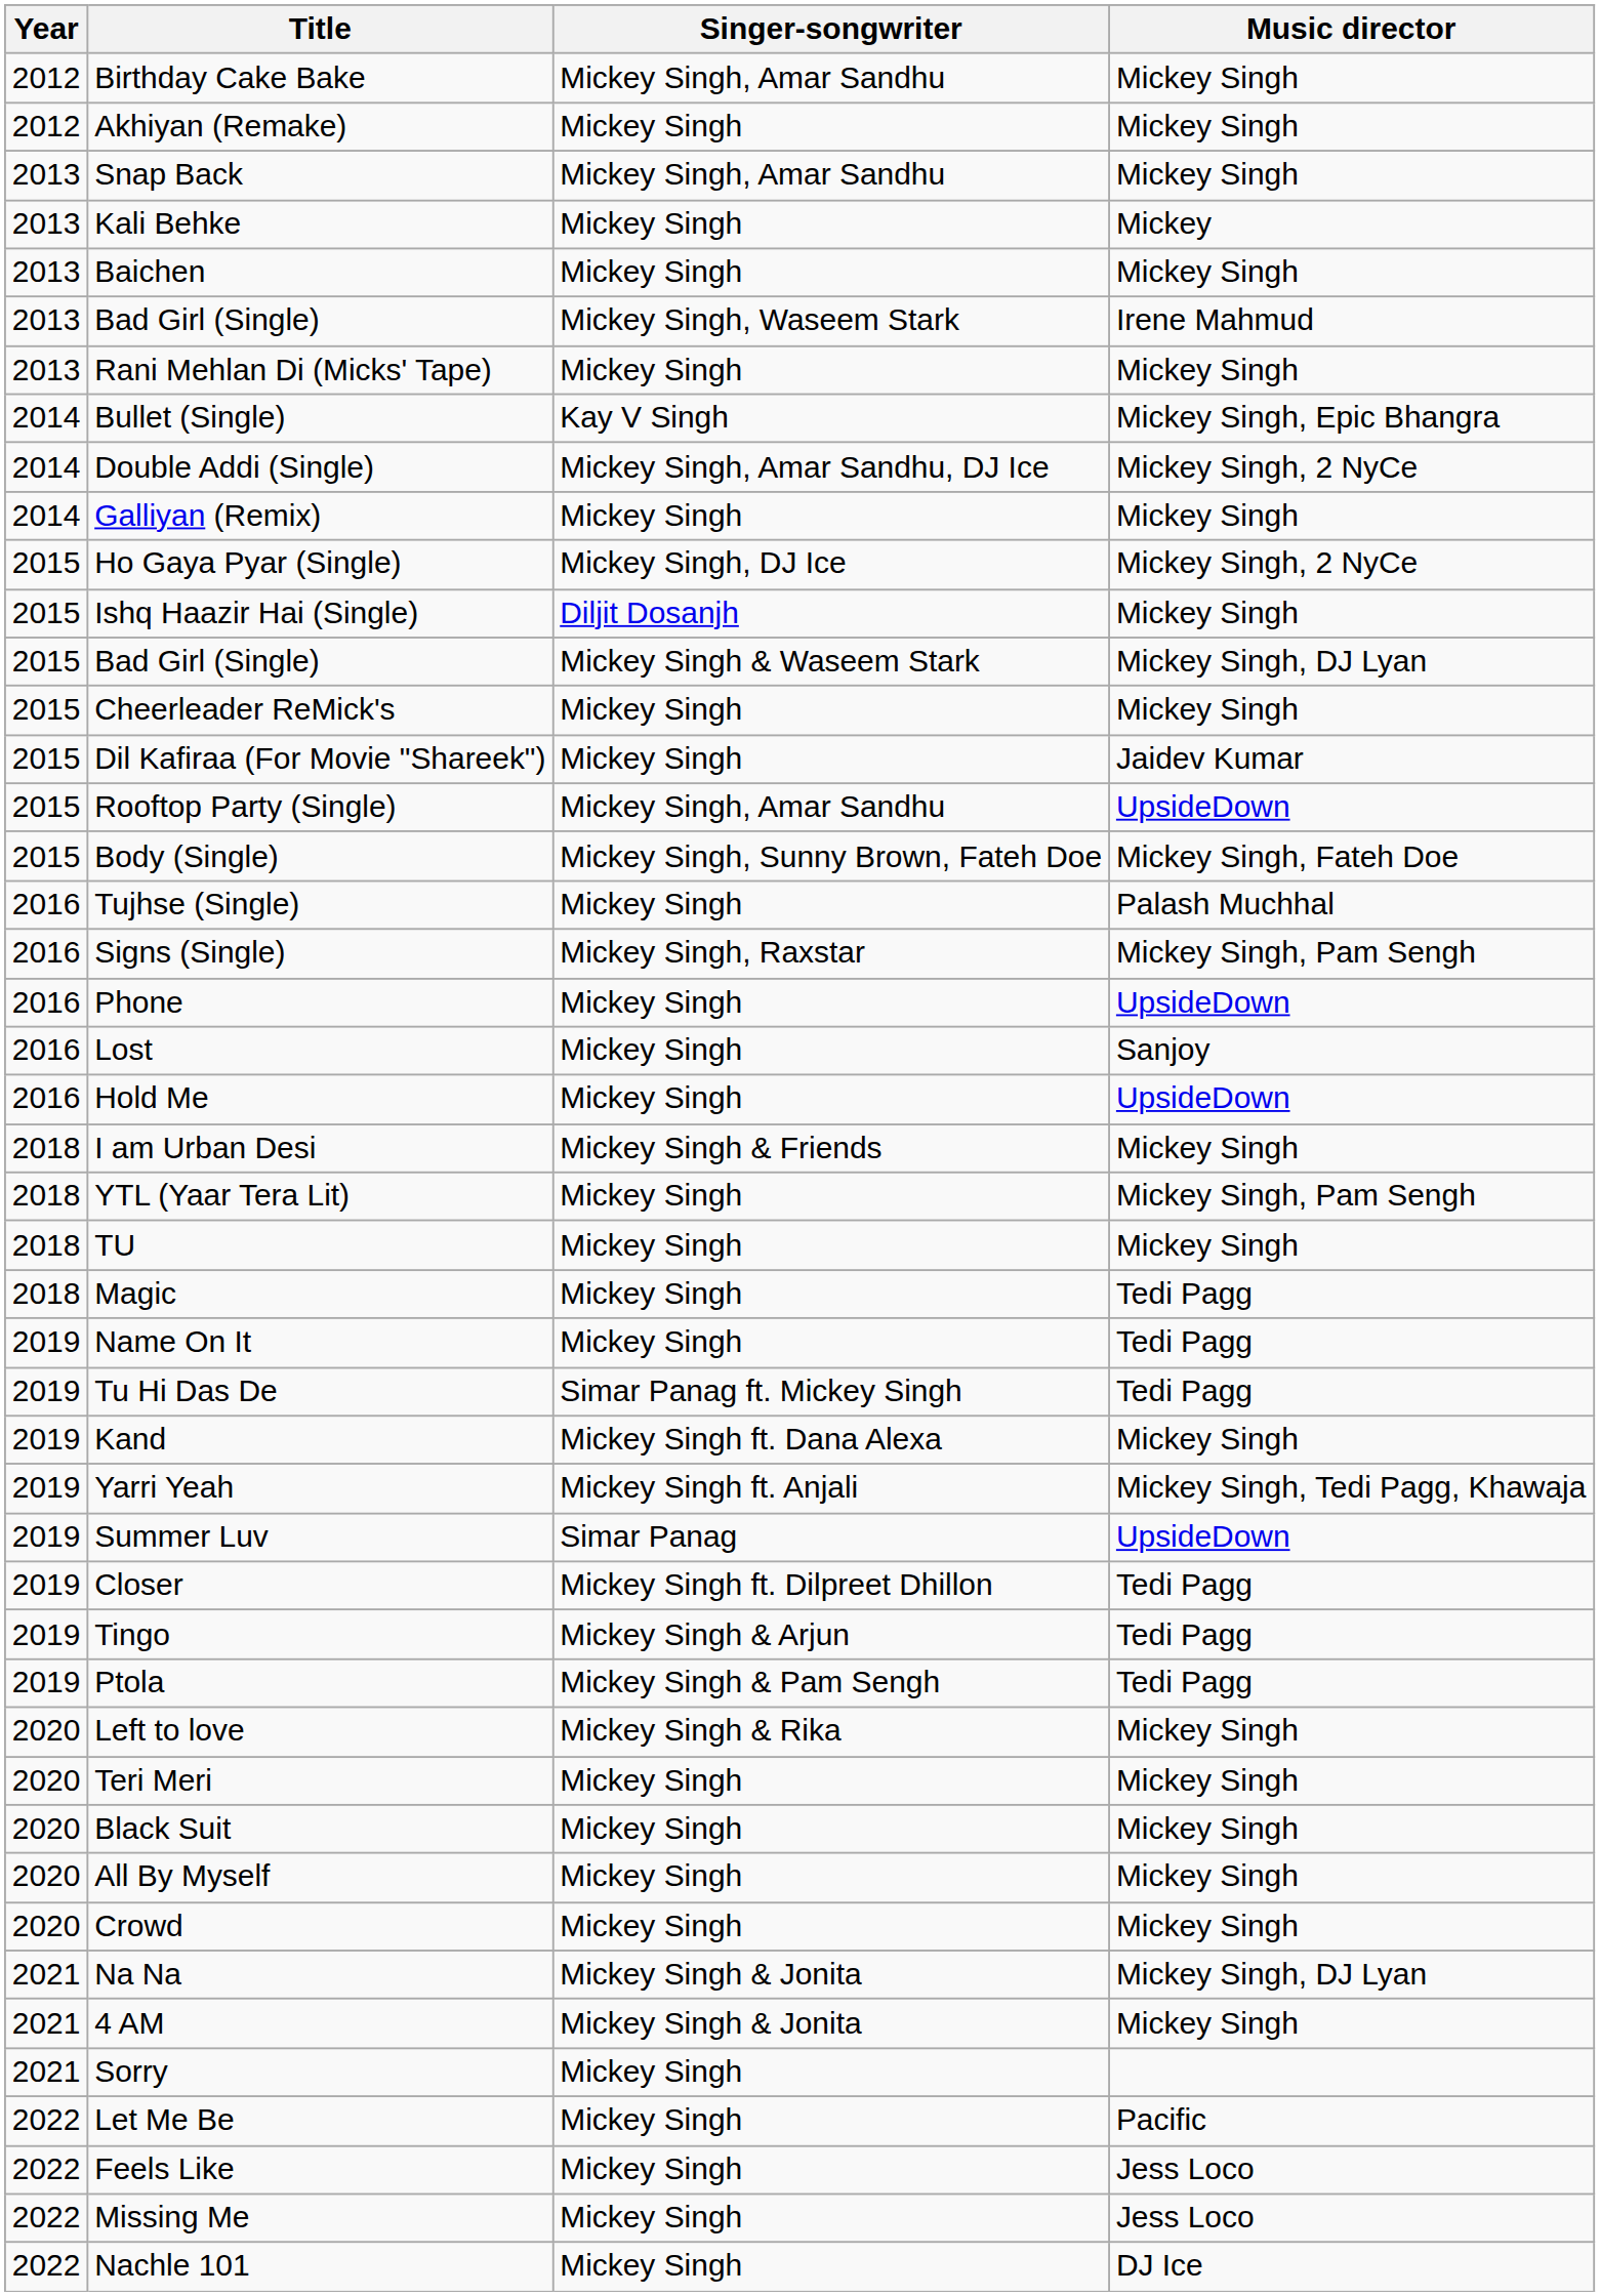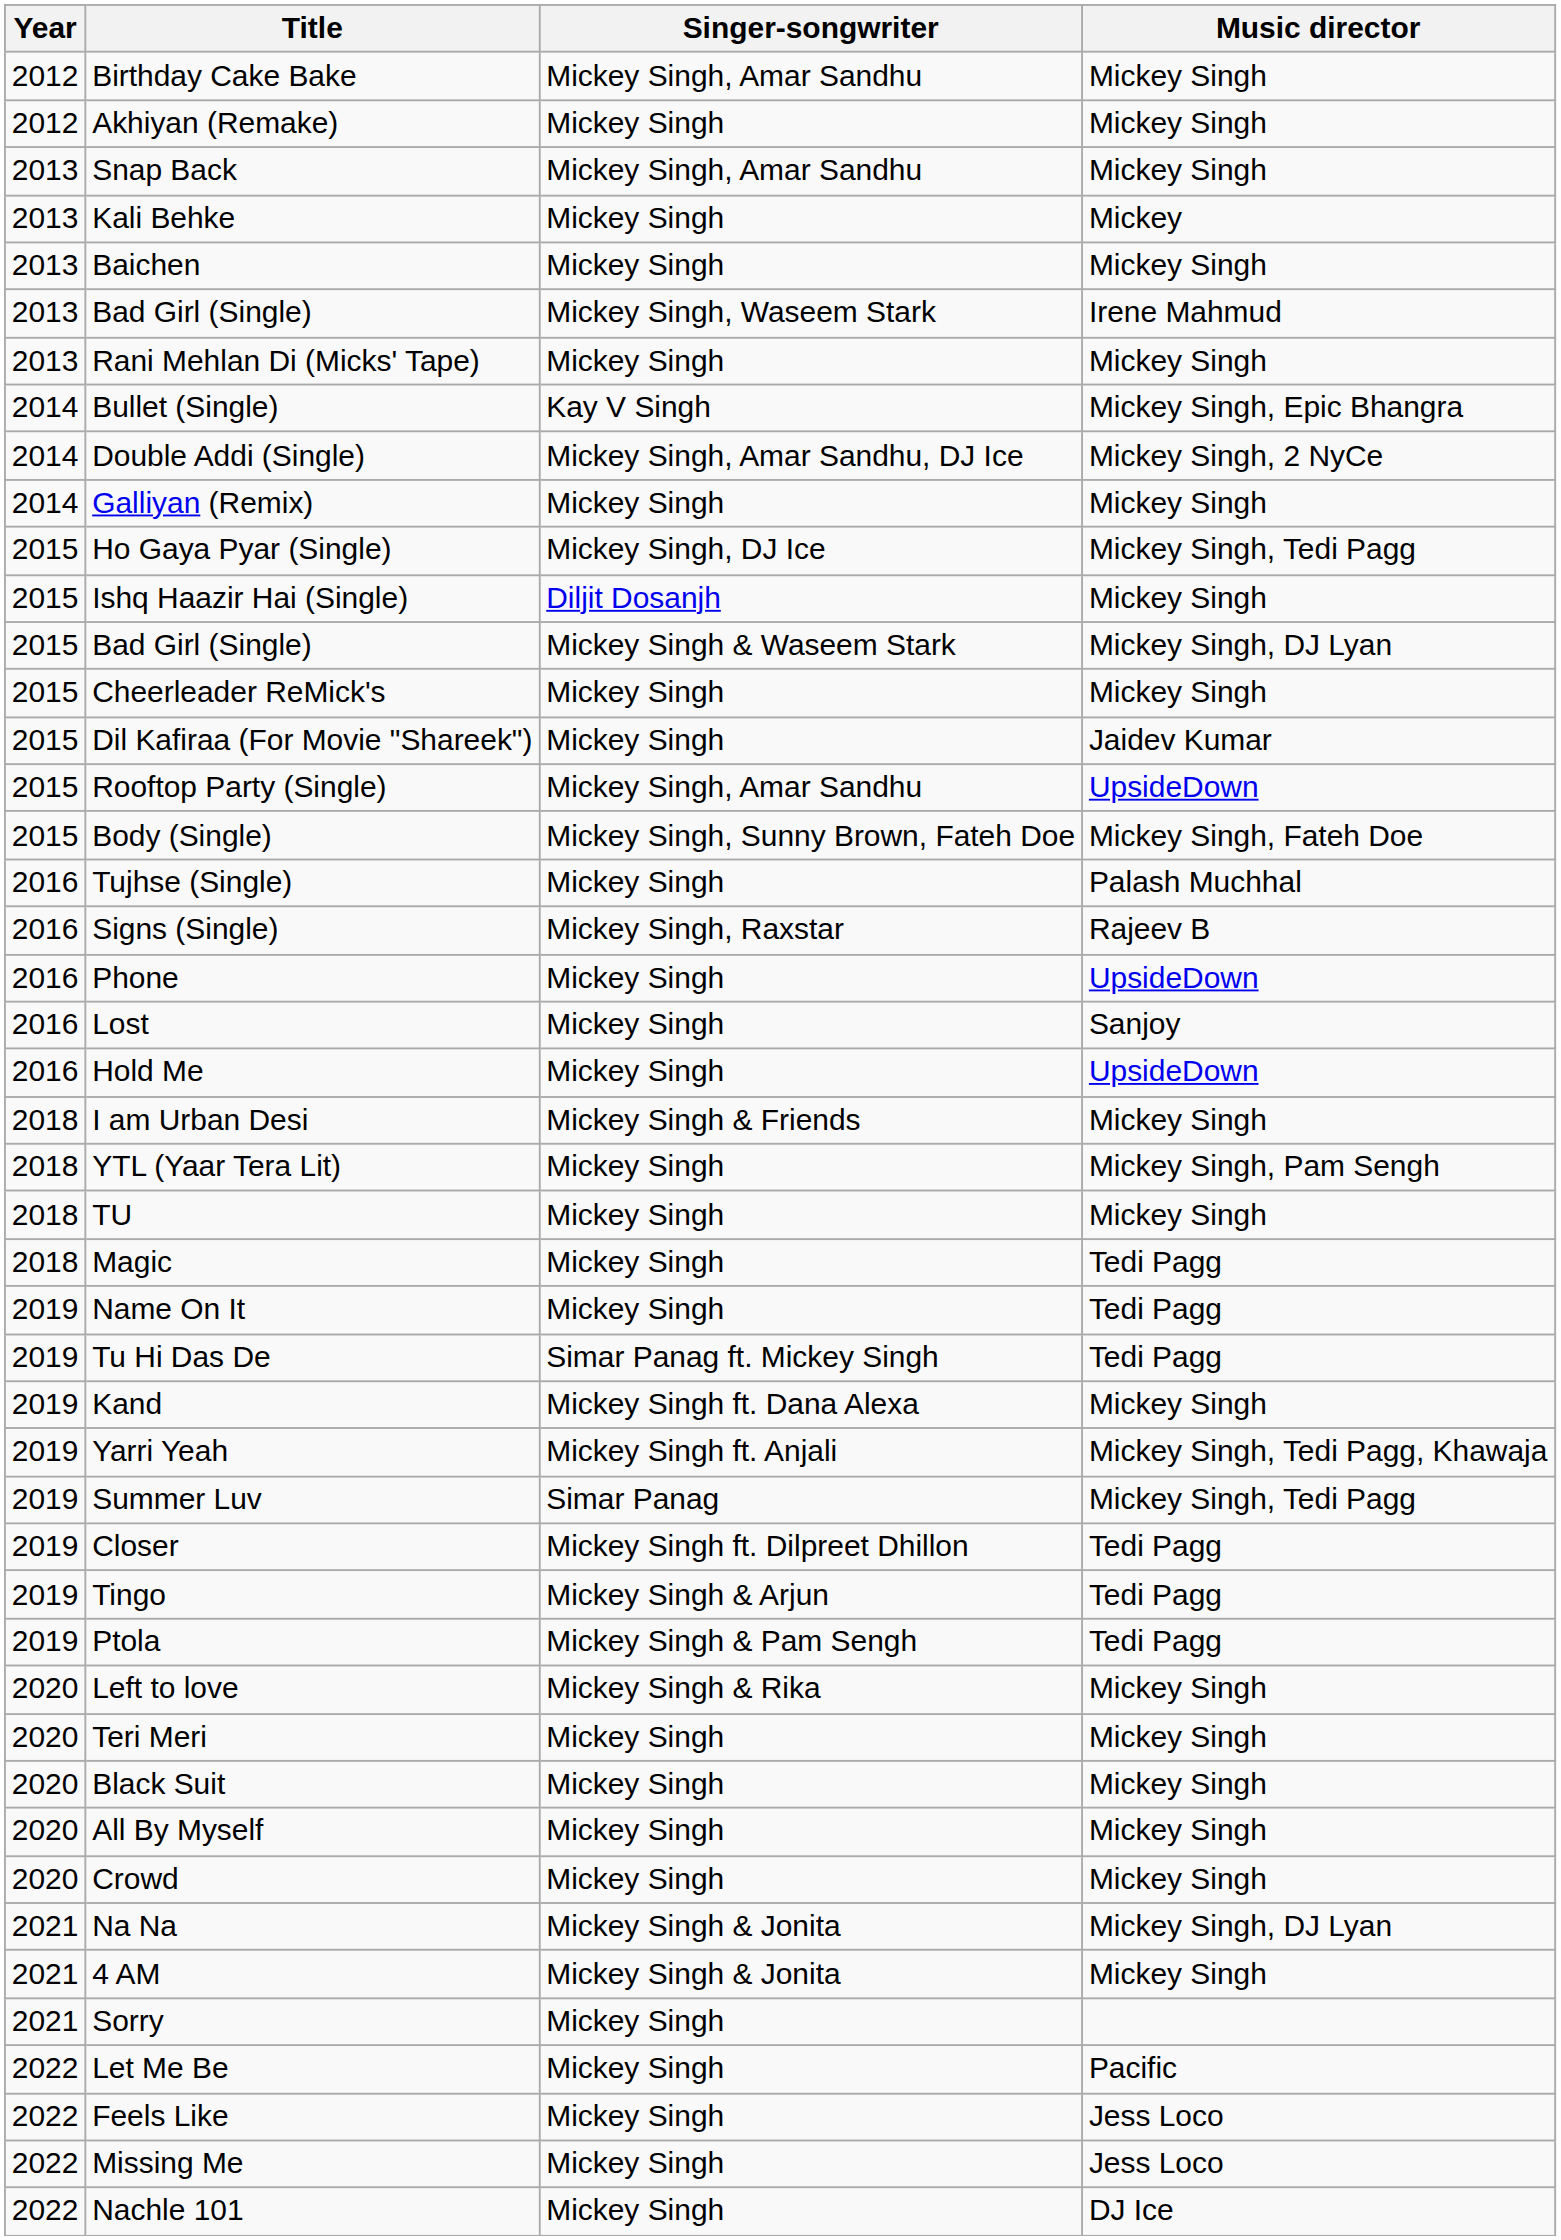 <table class="wikitable">
 <tr>
 <th>Year</th>
 <th>Title</th>
 <th>Singer-songwriter</th>
 <th>Music director</th>
 </tr>
 <tr>
 <td>2012</td>
 <td>Birthday Cake Bake</td>
 <td>Mickey Singh, Amar Sandhu</td>
 <td>Mickey Singh</td>
 </tr>
 <tr>
 <td>2012</td>
 <td>Akhiyan (Remake)</td>
 <td>Mickey Singh</td>
 <td>Mickey Singh</td>
 </tr>
 <tr>
 <td>2013</td>
 <td>Snap Back</td>
 <td>Mickey Singh, Amar Sandhu</td>
 <td>Mickey Singh</td>
 </tr>
 <tr>
 <td>2013</td>
 <td>Kali Behke</td>
 <td>Mickey Singh</td>
 <td>Mickey</td>
 </tr>
 <tr>
 <td>2013</td>
 <td>Baichen</td>
 <td>Mickey Singh</td>
 <td>Mickey Singh</td>
 </tr>
 <tr>
 <td>2013</td>
 <td>Bad Girl (Single)</td>
 <td>Mickey Singh, Waseem Stark</td>
 <td>Irene Mahmud</td>
 </tr>
 <tr>
 <td>2013</td>
 <td>Rani Mehlan Di (Micks' Tape)</td>
 <td>Mickey Singh</td>
 <td>Mickey Singh</td>
 </tr>
 <tr>
 <td>2014</td>
 <td>Bullet (Single)</td>
 <td>Kay V Singh</td>
 <td>Mickey Singh, Epic Bhangra</td>
 </tr>
 <tr>
 <td>2014</td>
 <td>Double Addi (Single)</td>
 <td>Mickey Singh, Amar Sandhu, DJ Ice</td>
 <td>Mickey Singh, 2 NyCe</td>
 </tr>
 <tr>
 <td>2014</td>
 <td><a href='#'>Galliyan</a> (Remix)</td>
 <td>Mickey Singh</td>
 <td>Mickey Singh</td>
 </tr>
 <tr>
 <td>2015</td>
 <td>Ho Gaya Pyar (Single)</td>
 <td>Mickey Singh, DJ Ice</td>
-<td>Mickey Singh, 2 NyCe</td>
+<td>Mickey Singh, Tedi Pagg</td>
 </tr>
 <tr>
 <td>2015</td>
 <td>Ishq Haazir Hai (Single)</td>
 <td><a href='#'>Diljit Dosanjh</a></td>
 <td>Mickey Singh</td>
 </tr>
 <tr>
 <td>2015</td>
 <td>Bad Girl (Single)</td>
 <td>Mickey Singh & Waseem Stark</td>
 <td>Mickey Singh, DJ Lyan</td>
 </tr>
 <tr>
 <td>2015</td>
 <td>Cheerleader ReMick's</td>
 <td>Mickey Singh</td>
 <td>Mickey Singh</td>
 </tr>
 <tr>
 <td>2015</td>
 <td>Dil Kafiraa (For Movie "Shareek")</td>
 <td>Mickey Singh</td>
 <td>Jaidev Kumar</td>
 </tr>
 <tr>
 <td>2015</td>
 <td>Rooftop Party (Single)</td>
 <td>Mickey Singh, Amar Sandhu</td>
 <td><a href='#'>UpsideDown</a></td>
 </tr>
 <tr>
 <td>2015</td>
 <td>Body (Single)</td>
 <td>Mickey Singh, Sunny Brown, Fateh Doe</td>
 <td>Mickey Singh, Fateh Doe</td>
 </tr>
 <tr>
 <td>2016</td>
 <td>Tujhse (Single)</td>
 <td>Mickey Singh</td>
 <td>Palash Muchhal</td>
 </tr>
 <tr>
 <td>2016</td>
 <td>Signs (Single)</td>
 <td>Mickey Singh, Raxstar</td>
-<td>Mickey Singh, Pam Sengh</td>
+<td>Rajeev B</td>
 </tr>
 <tr>
 <td>2016</td>
 <td>Phone</td>
 <td>Mickey Singh</td>
 <td><a href='#'>UpsideDown</a></td>
 </tr>
 <tr>
 <td>2016</td>
 <td>Lost</td>
 <td>Mickey Singh</td>
 <td>Sanjoy</td>
 </tr>
 <tr>
 <td>2016</td>
 <td>Hold Me</td>
 <td>Mickey Singh</td>
 <td><a href='#'>UpsideDown</a></td>
 </tr>
 <tr>
 <td>2018</td>
 <td>I am Urban Desi</td>
 <td>Mickey Singh & Friends</td>
 <td>Mickey Singh</td>
 </tr>
 <tr>
 <td>2018</td>
 <td>YTL (Yaar Tera Lit)</td>
 <td>Mickey Singh</td>
 <td>Mickey Singh, Pam Sengh</td>
 </tr>
 <tr>
 <td>2018</td>
 <td>TU</td>
 <td>Mickey Singh</td>
 <td>Mickey Singh</td>
 </tr>
 <tr>
 <td>2018</td>
 <td>Magic</td>
 <td>Mickey Singh</td>
 <td>Tedi Pagg</td>
 </tr>
 <tr>
 <td>2019</td>
 <td>Name On It</td>
 <td>Mickey Singh</td>
 <td>Tedi Pagg</td>
 </tr>
 <tr>
 <td>2019</td>
 <td>Tu Hi Das De</td>
 <td>Simar Panag ft. Mickey Singh</td>
 <td>Tedi Pagg</td>
 </tr>
 <tr>
 <td>2019</td>
 <td>Kand</td>
 <td>Mickey Singh ft. Dana Alexa</td>
 <td>Mickey Singh</td>
 </tr>
 <tr>
 <td>2019</td>
 <td>Yarri Yeah</td>
 <td>Mickey Singh ft. Anjali</td>
 <td>Mickey Singh, Tedi Pagg, Khawaja</td>
 </tr>
 <tr>
 <td>2019</td>
 <td>Summer Luv</td>
 <td>Simar Panag</td>
-<td><a href='#'>UpsideDown</a></td>
+<td>Mickey Singh, Tedi Pagg</td>
 </tr>
 <tr>
 <td>2019</td>
 <td>Closer</td>
 <td>Mickey Singh ft. Dilpreet Dhillon</td>
 <td>Tedi Pagg</td>
 </tr>
 <tr>
 <td>2019</td>
 <td>Tingo</td>
 <td>Mickey Singh & Arjun</td>
 <td>Tedi Pagg</td>
 </tr>
 <tr>
 <td>2019</td>
 <td>Ptola</td>
 <td>Mickey Singh & Pam Sengh</td>
 <td>Tedi Pagg</td>
 </tr>
 <tr>
 <td>2020</td>
 <td>Left to love</td>
 <td>Mickey Singh & Rika</td>
 <td>Mickey Singh</td>
 </tr>
 <tr>
 <td>2020</td>
 <td>Teri Meri</td>
 <td>Mickey Singh</td>
 <td>Mickey Singh</td>
 </tr>
 <tr>
 <td>2020</td>
 <td>Black Suit</td>
 <td>Mickey Singh</td>
 <td>Mickey Singh</td>
 </tr>
 <tr>
 <td>2020</td>
 <td>All By Myself</td>
 <td>Mickey Singh</td>
 <td>Mickey Singh</td>
 </tr>
 <tr>
 <td>2020</td>
 <td>Crowd</td>
 <td>Mickey Singh</td>
 <td>Mickey Singh</td>
 </tr>
 <tr>
 <td>2021</td>
 <td>Na Na</td>
 <td>Mickey Singh & Jonita</td>
 <td>Mickey Singh, DJ Lyan</td>
 </tr>
 <tr>
 <td>2021</td>
 <td>4 AM</td>
 <td>Mickey Singh & Jonita</td>
 <td>Mickey Singh</td>
 </tr>
 <tr>
 <td>2021</td>
 <td>Sorry</td>
 <td>Mickey Singh</td>
 <td></td>
 </tr>
 <tr>
 <td>2022</td>
 <td>Let Me Be</td>
 <td>Mickey Singh</td>
 <td>Pacific</td>
 </tr>
 <tr>
 <td>2022</td>
 <td>Feels Like</td>
 <td>Mickey Singh</td>
 <td>Jess Loco</td>
 </tr>
 <tr>
 <td>2022</td>
 <td>Missing Me</td>
 <td>Mickey Singh</td>
 <td>Jess Loco</td>
 </tr>
 <tr>
 <td>2022</td>
 <td>Nachle 101</td>
 <td>Mickey Singh</td>
 <td>DJ Ice</td>
 </tr>
 </table>
